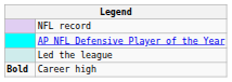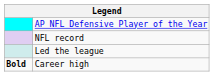 <table class="wikitable mw-collapsible mw-collapsed">
 <tr>
 <th colspan="2">Legend</th>
 </tr>
 <tr>
+<td style="background:#00ffff; width:3em;"></td>
+<td><a href='#'>AP NFL Defensive Player of the Year</a></td>
+</tr>
+<tr>
 <td style="background:#e0cef2; width:3em;"></td>
 <td>NFL record</td>
-</tr>
-<tr>
-<td style="background:#00ffff; width:3em;"></td>
-<td><a href='#'>AP NFL Defensive Player of the Year</a></td>
 </tr>
 <tr>
 <td style="background:#cfecec; width:3em;"></td>
 <td>Led the league</td>
 </tr>
 <tr>
 <td><strong>Bold</strong></td>
 <td>Career high</td>
 </tr>
 </table>
